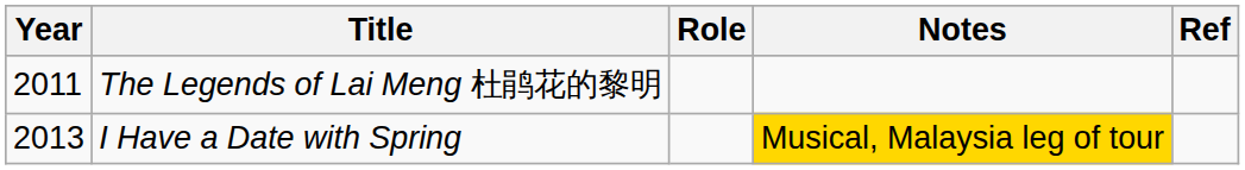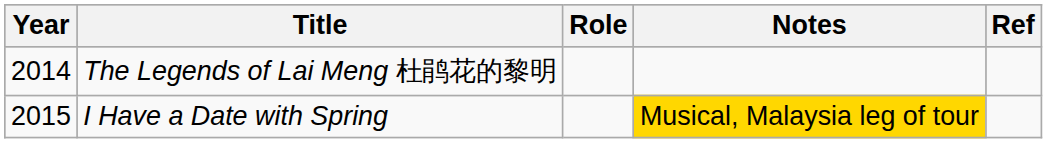 <table class="wikitable">
 <tr>
 <th>Year</th>
 <th>Title</th>
 <th>Role</th>
 <th>Notes</th>
 <th>Ref</th>
 </tr>
 <tr>
-<td>2011</td>
+<td>2014</td>
 <td><em>The Legends of Lai Meng</em> 杜鹃花的黎明</td>
 <td></td>
 <td></td>
 <td></td>
 </tr>
 <tr>
-<td>2013</td>
+<td>2015</td>
 <td><em>I Have a Date with Spring</em></td>
 <td></td>
 <td style="background: gold;">Musical, Malaysia leg of tour</td>
 <td></td>
 </tr>
 </table>
